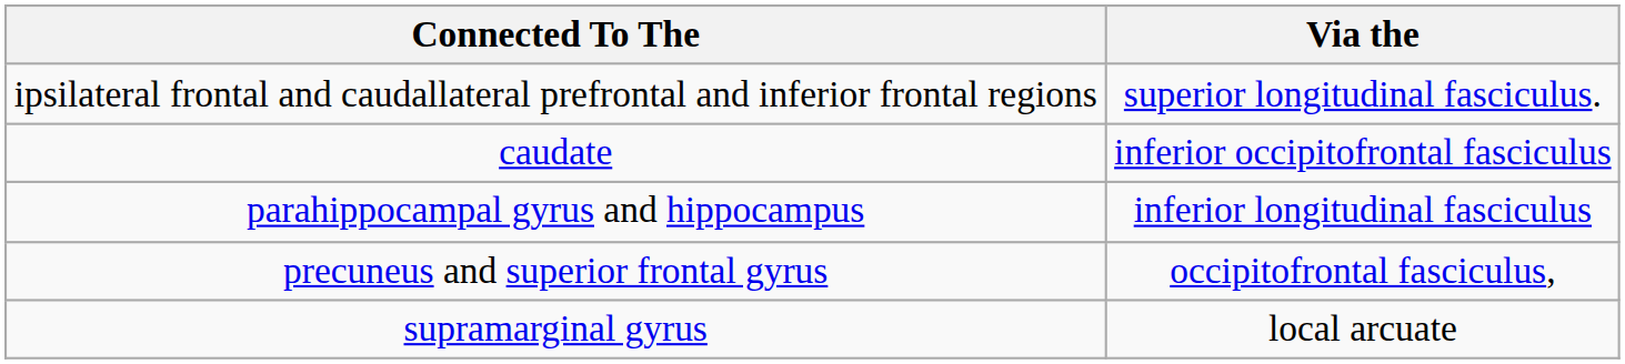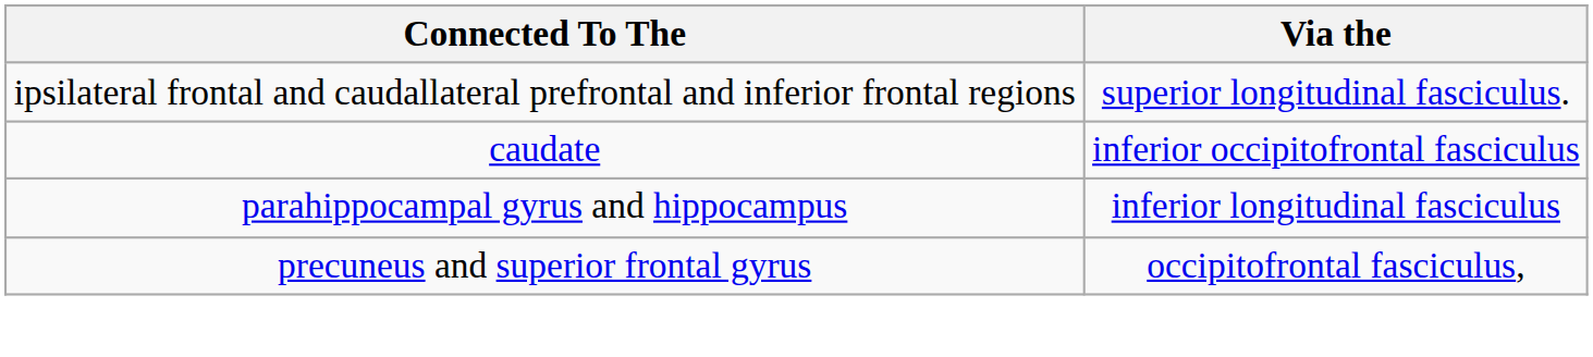 <table class="wikitable" style="text-align:center; ">
 <tr>
 <th scope="col">Connected To The</th>
 <th scope="col">Via the</th>
 </tr>
 <tr>
 <td>ipsilateral frontal and caudallateral prefrontal and inferior frontal regions</td>
 <td><a href='#'>superior longitudinal fasciculus</a>.</td>
 </tr>
 <tr>
 <td><a href='#'>caudate</a></td>
 <td><a href='#'>inferior occipitofrontal fasciculus</a></td>
 </tr>
 <tr>
 <td><a href='#'>parahippocampal gyrus</a> and <a href='#'>hippocampus</a></td>
 <td><a href='#'>inferior longitudinal fasciculus</a></td>
 </tr>
 <tr>
 <td><a href='#'>precuneus</a> and <a href='#'>superior frontal gyrus</a></td>
 <td><a href='#'>occipitofrontal fasciculus</a>,</td>
 </tr>
-<tr>
-<td><a href='#'>supramarginal gyrus</a></td>
-<td>local arcuate</td>
-</tr>
 </table>
